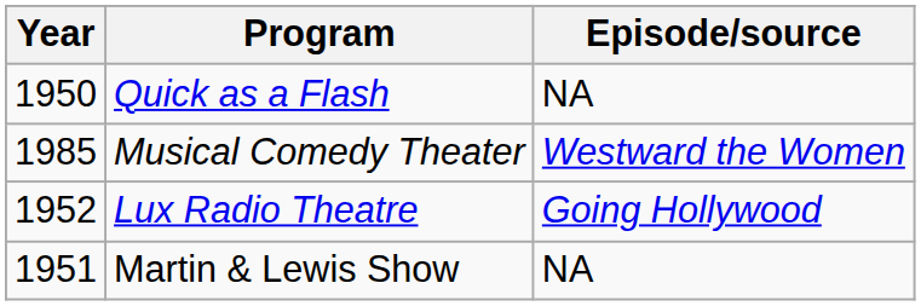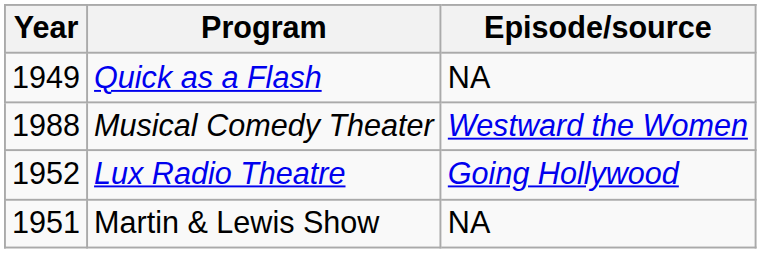 <table class="wikitable">
 <tr>
 <th>Year</th>
 <th>Program</th>
 <th>Episode/source</th>
 </tr>
 <tr>
-<td>1950</td>
+<td>1949</td>
 <td><em><a href='#'>Quick as a Flash</a></em></td>
 <td>NA</td>
 </tr>
 <tr>
-<td>1985</td>
+<td>1988</td>
 <td><em>Musical Comedy Theater</em></td>
 <td><em><a href='#'>Westward the Women</a></em></td>
 </tr>
 <tr>
 <td>1952</td>
 <td><em><a href='#'>Lux Radio Theatre</a></em></td>
 <td><em><a href='#'>Going Hollywood</a></em></td>
 </tr>
 <tr>
 <td>1951</td>
 <td>Martin & Lewis Show</td>
 <td>NA</td>
 </tr>
 </table>
